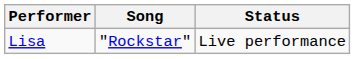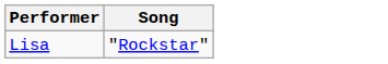 <table class="wikitable" style="font-size:85%">
 <tr>
 <th>Performer</th>
 <th>Song</th>
-<th>Status</th>
 </tr>
 <tr>
 <td> <a href='#'>Lisa</a></td>
 <td>"<a href='#'>Rockstar</a>"</td>
-<td>Live performance</td>
 </tr>
 </table>
